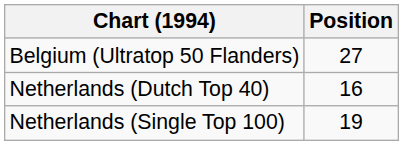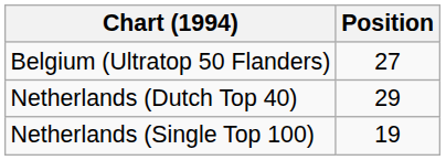 <table class="wikitable sortable">
 <tr>
 <th>Chart (1994)</th>
 <th>Position</th>
 </tr>
 <tr>
 <td>Belgium (Ultratop 50 Flanders)</td>
 <td style="text-align:center;">27</td>
 </tr>
 <tr>
 <td>Netherlands (Dutch Top 40)</td>
-<td style="text-align:center;">16</td>
+<td style="text-align:center;">29</td>
 </tr>
 <tr>
 <td>Netherlands (Single Top 100)</td>
 <td style="text-align:center;">19</td>
 </tr>
 </table>
